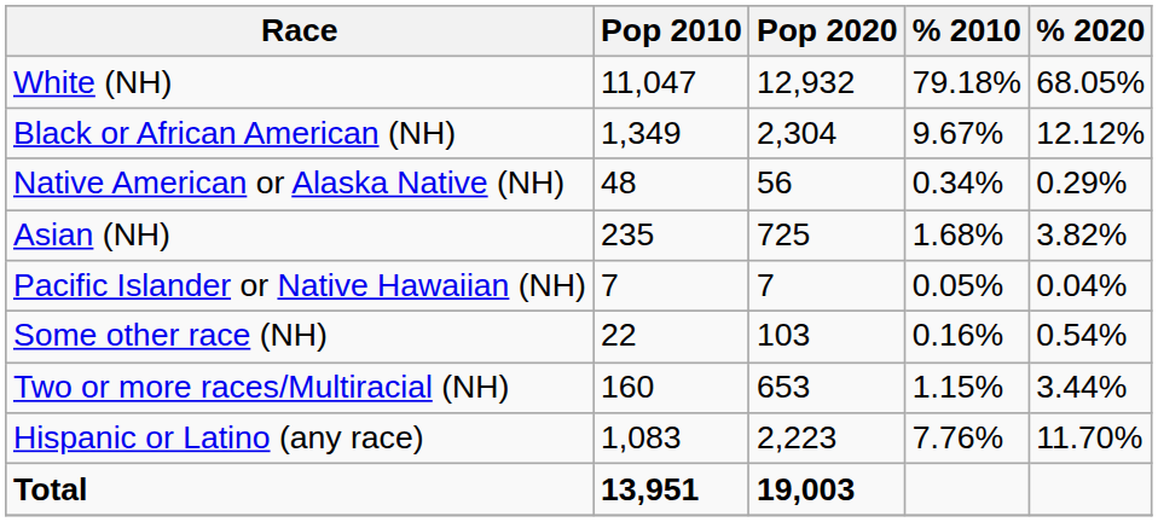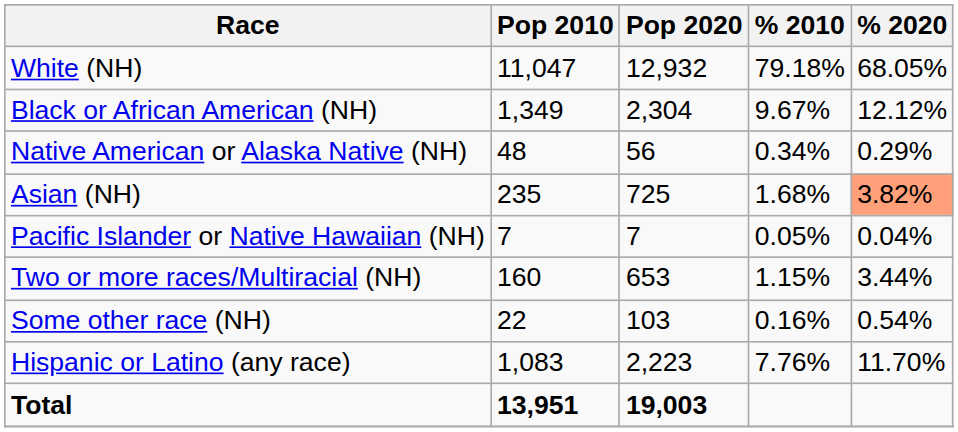 <table class="wikitable">
 <tr>
 <th>Race</th>
 <th>Pop 2010</th>
 <th>Pop 2020</th>
 <th>% 2010</th>
 <th>% 2020</th>
 </tr>
 <tr>
 <td><a href='#'>White</a> (NH)</td>
 <td>11,047</td>
 <td>12,932</td>
 <td>79.18%</td>
 <td>68.05%</td>
 </tr>
 <tr>
 <td><a href='#'>Black or African American</a> (NH)</td>
 <td>1,349</td>
 <td>2,304</td>
 <td>9.67%</td>
 <td>12.12%</td>
 </tr>
 <tr>
 <td><a href='#'>Native American</a> or <a href='#'>Alaska Native</a> (NH)</td>
 <td>48</td>
 <td>56</td>
 <td>0.34%</td>
 <td>0.29%</td>
 </tr>
 <tr>
 <td><a href='#'>Asian</a> (NH)</td>
 <td>235</td>
 <td>725</td>
 <td>1.68%</td>
-<td>3.82%</td>
+<td style="background: lightsalmon;">3.82%</td>
 </tr>
 <tr>
 <td><a href='#'>Pacific Islander</a> or <a href='#'>Native Hawaiian</a> (NH)</td>
 <td>7</td>
 <td>7</td>
 <td>0.05%</td>
 <td>0.04%</td>
 </tr>
 <tr>
+<td><a href='#'>Two or more races/Multiracial</a> (NH)</td>
+<td>160</td>
+<td>653</td>
+<td>1.15%</td>
+<td>3.44%</td>
+</tr>
+<tr>
 <td><a href='#'>Some other race</a> (NH)</td>
 <td>22</td>
 <td>103</td>
 <td>0.16%</td>
 <td>0.54%</td>
-</tr>
-<tr>
-<td><a href='#'>Two or more races/Multiracial</a> (NH)</td>
-<td>160</td>
-<td>653</td>
-<td>1.15%</td>
-<td>3.44%</td>
 </tr>
 <tr>
 <td><a href='#'>Hispanic or Latino</a> (any race)</td>
 <td>1,083</td>
 <td>2,223</td>
 <td>7.76%</td>
 <td>11.70%</td>
 </tr>
 <tr>
 <td><strong>Total</strong></td>
 <td><strong>13,951</strong></td>
 <td><strong>19,003</strong></td>
 <td></td>
 <td></td>
 </tr>
 <tr>
 </tr>
 </table>
